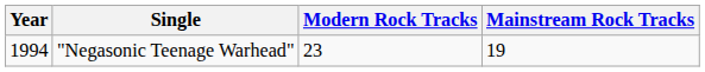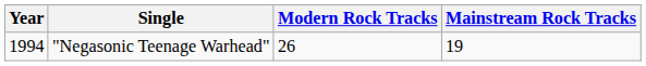 <table class="wikitable">
 <tr>
 <th>Year</th>
 <th>Single</th>
 <th><a href='#'>Modern Rock Tracks</a></th>
 <th><a href='#'>Mainstream Rock Tracks</a></th>
 </tr>
 <tr>
 <td>1994</td>
 <td>"Negasonic Teenage Warhead"</td>
-<td>23</td>
+<td>26</td>
 <td>19</td>
 </tr>
 </table>
